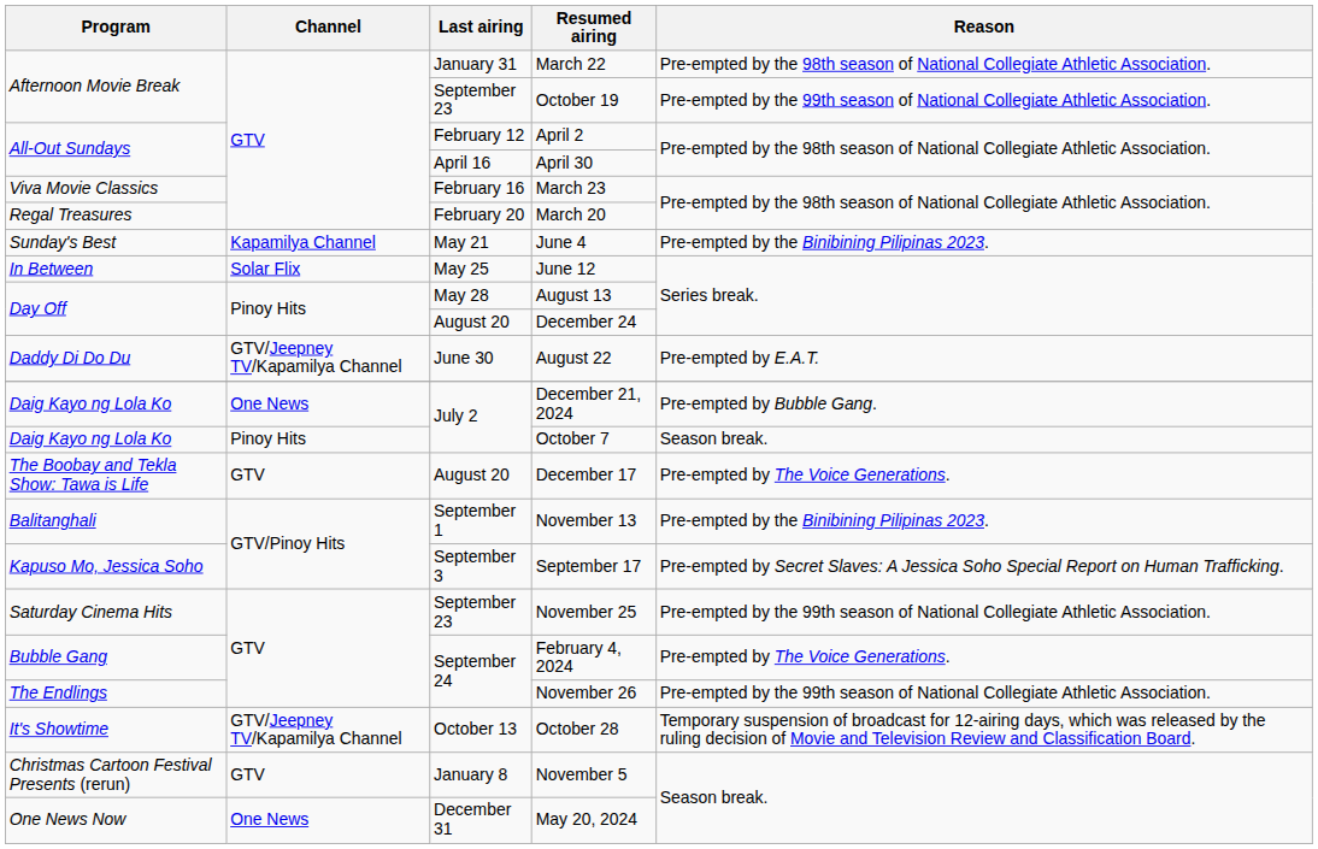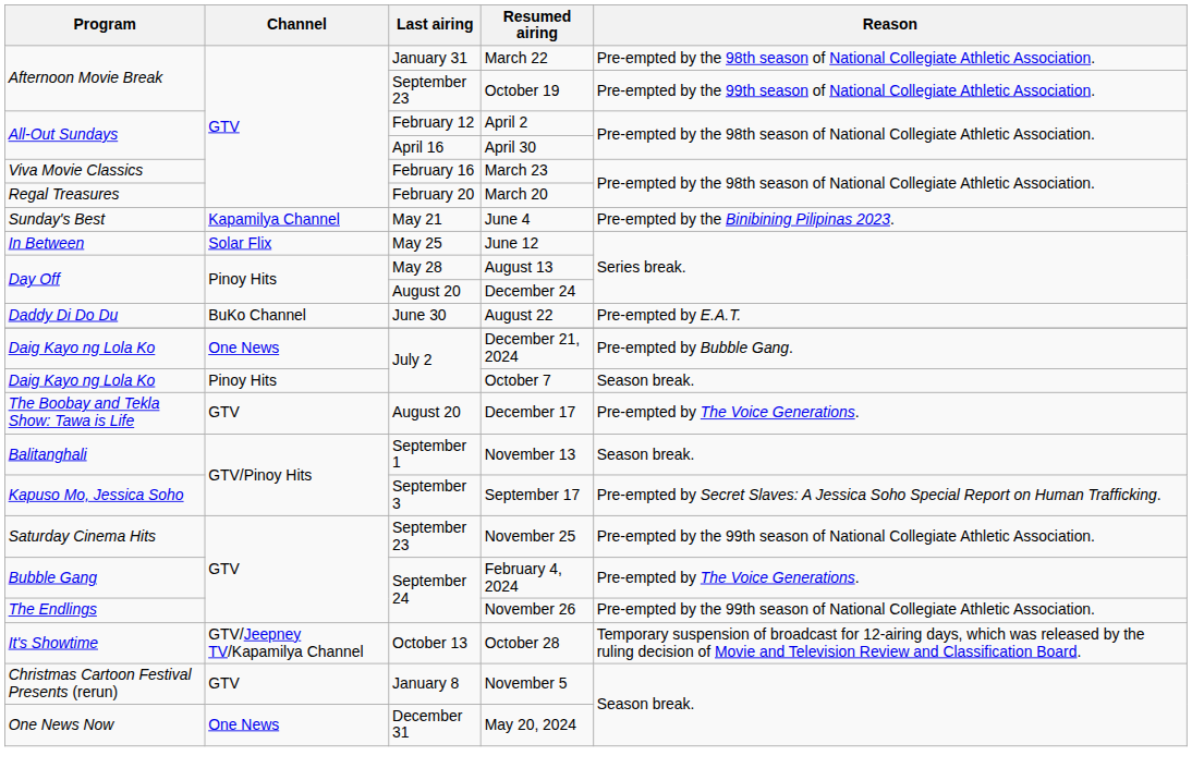 <table class="wikitable">
 <tr>
 <th>Program</th>
 <th>Channel</th>
 <th>Last airing</th>
 <th>Resumed airing</th>
 <th>Reason</th>
 </tr>
 <tr>
 <td rowspan="2"><em>Afternoon Movie Break</em></td>
 <td rowspan="6"><a href='#'>GTV</a></td>
 <td>January 31</td>
 <td>March 22</td>
 <td>Pre-empted by the <a href='#'>98th season</a> of <a href='#'>National Collegiate Athletic Association</a>.</td>
 </tr>
 <tr>
 <td>September 23</td>
 <td>October 19</td>
 <td>Pre-empted by the <a href='#'>99th season</a> of <a href='#'>National Collegiate Athletic Association</a>.</td>
 </tr>
 <tr>
 <td rowspan="2"><em><a href='#'>All-Out Sundays</a></em></td>
 <td>February 12</td>
 <td>April 2</td>
 <td rowspan="2">Pre-empted by the 98th season of National Collegiate Athletic Association.</td>
 </tr>
 <tr>
 <td>April 16</td>
 <td>April 30</td>
 </tr>
 <tr>
 <td><em>Viva Movie Classics</em></td>
 <td>February 16</td>
 <td>March 23</td>
 <td rowspan="2">Pre-empted by the 98th season of National Collegiate Athletic Association.</td>
 </tr>
 <tr>
 <td><em>Regal Treasures</em></td>
 <td>February 20</td>
 <td>March 20</td>
 </tr>
 <tr>
 <td><em>Sunday's Best</em></td>
 <td><a href='#'>Kapamilya Channel</a></td>
 <td>May 21</td>
 <td>June 4</td>
 <td>Pre-empted by the <em><a href='#'>Binibining Pilipinas 2023</a></em>.</td>
 </tr>
 <tr>
 <td><em><a href='#'>In Between</a></em></td>
 <td><a href='#'>Solar Flix</a></td>
 <td>May 25</td>
 <td>June 12</td>
 <td rowspan="3">Series break.</td>
 </tr>
 <tr>
 <td rowspan="2"><em><a href='#'>Day Off</a></em></td>
 <td rowspan="2">Pinoy Hits</td>
 <td>May 28</td>
 <td>August 13</td>
 </tr>
 <tr>
 <td>August 20</td>
 <td>December 24</td>
 </tr>
 <tr>
 <td><em><a href='#'>Daddy Di Do Du</a></em></td>
-<td>GTV/<a href='#'>Jeepney TV</a>/Kapamilya Channel</td>
+<td>BuKo Channel</td>
 <td>June 30</td>
 <td>August 22</td>
 <td>Pre-empted by <em>E.A.T.</em></td>
 </tr>
 <tr>
 </tr>
 <tr>
 <td><em><a href='#'>Daig Kayo ng Lola Ko</a></em></td>
 <td><a href='#'>One News</a></td>
 <td rowspan="2">July 2</td>
 <td>December 21, 2024</td>
 <td>Pre-empted by <em>Bubble Gang</em>.</td>
 </tr>
 <tr>
 <td><em><a href='#'>Daig Kayo ng Lola Ko</a></em></td>
 <td>Pinoy Hits</td>
 <td>October 7</td>
 <td>Season break.</td>
 </tr>
 <tr>
 <td><em><a href='#'>The Boobay and Tekla Show: Tawa is Life</a></em></td>
 <td>GTV</td>
 <td>August 20</td>
 <td>December 17</td>
 <td>Pre-empted by <em><a href='#'>The Voice Generations</a></em>.</td>
 </tr>
 <tr>
 <td><em><a href='#'>Balitanghali</a></em></td>
 <td rowspan="2">GTV/Pinoy Hits</td>
 <td>September 1</td>
 <td>November 13</td>
-<td>Pre-empted by the <em><a href='#'>Binibining Pilipinas 2023</a></em>.</td>
+<td>Season break.</td>
 </tr>
 <tr>
 <td><em><a href='#'>Kapuso Mo, Jessica Soho</a></em></td>
 <td>September 3</td>
 <td>September 17</td>
 <td>Pre-empted by <em>Secret Slaves: A Jessica Soho Special Report on Human Trafficking</em>.</td>
 </tr>
 <tr>
 <td><em>Saturday Cinema Hits</em></td>
 <td rowspan="3">GTV</td>
 <td>September 23</td>
 <td>November 25</td>
 <td>Pre-empted by the 99th season of National Collegiate Athletic Association.</td>
 </tr>
 <tr>
 <td><em><a href='#'>Bubble Gang</a></em></td>
 <td rowspan="2">September 24</td>
 <td>February 4, 2024</td>
 <td>Pre-empted by <em><a href='#'>The Voice Generations</a></em>.</td>
 </tr>
 <tr>
 <td><em><a href='#'>The Endlings</a></em></td>
 <td>November 26</td>
 <td>Pre-empted by the 99th season of National Collegiate Athletic Association.</td>
 </tr>
 <tr>
 <td><em><a href='#'>It's Showtime</a></em></td>
 <td>GTV/<a href='#'>Jeepney TV</a>/Kapamilya Channel</td>
 <td>October 13</td>
 <td>October 28</td>
 <td>Temporary suspension of broadcast for 12-airing days, which was released by the ruling decision of <a href='#'>Movie and Television Review and Classification Board</a>.</td>
 </tr>
 <tr>
 <td><em>Christmas Cartoon Festival Presents</em> (rerun)</td>
 <td>GTV</td>
 <td>January 8</td>
 <td>November 5</td>
 <td rowspan="2">Season break.</td>
 </tr>
 <tr>
 <td><em>One News Now</em></td>
 <td><a href='#'>One News</a></td>
 <td>December 31</td>
 <td>May 20, 2024</td>
 </tr>
 </table>
